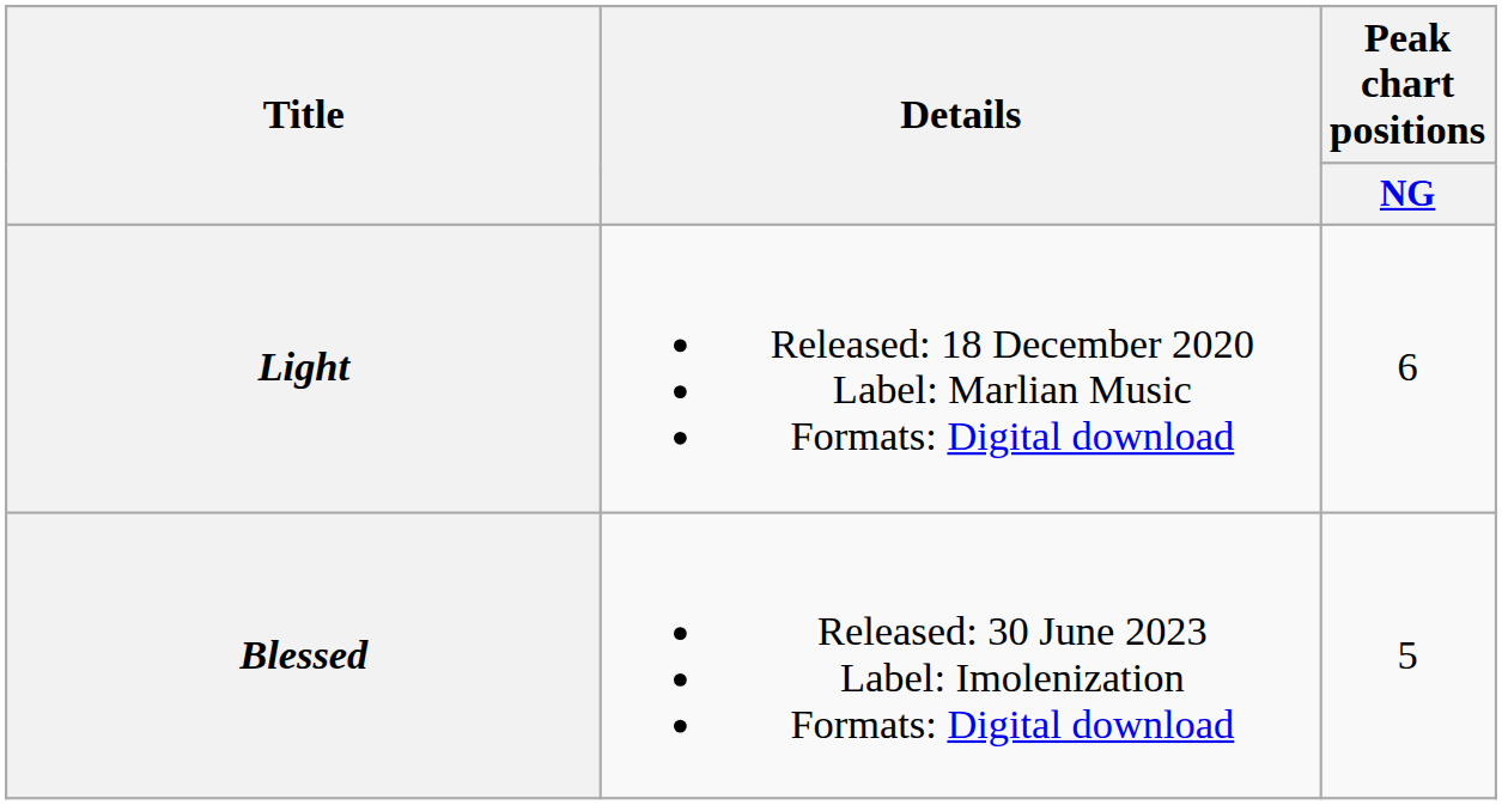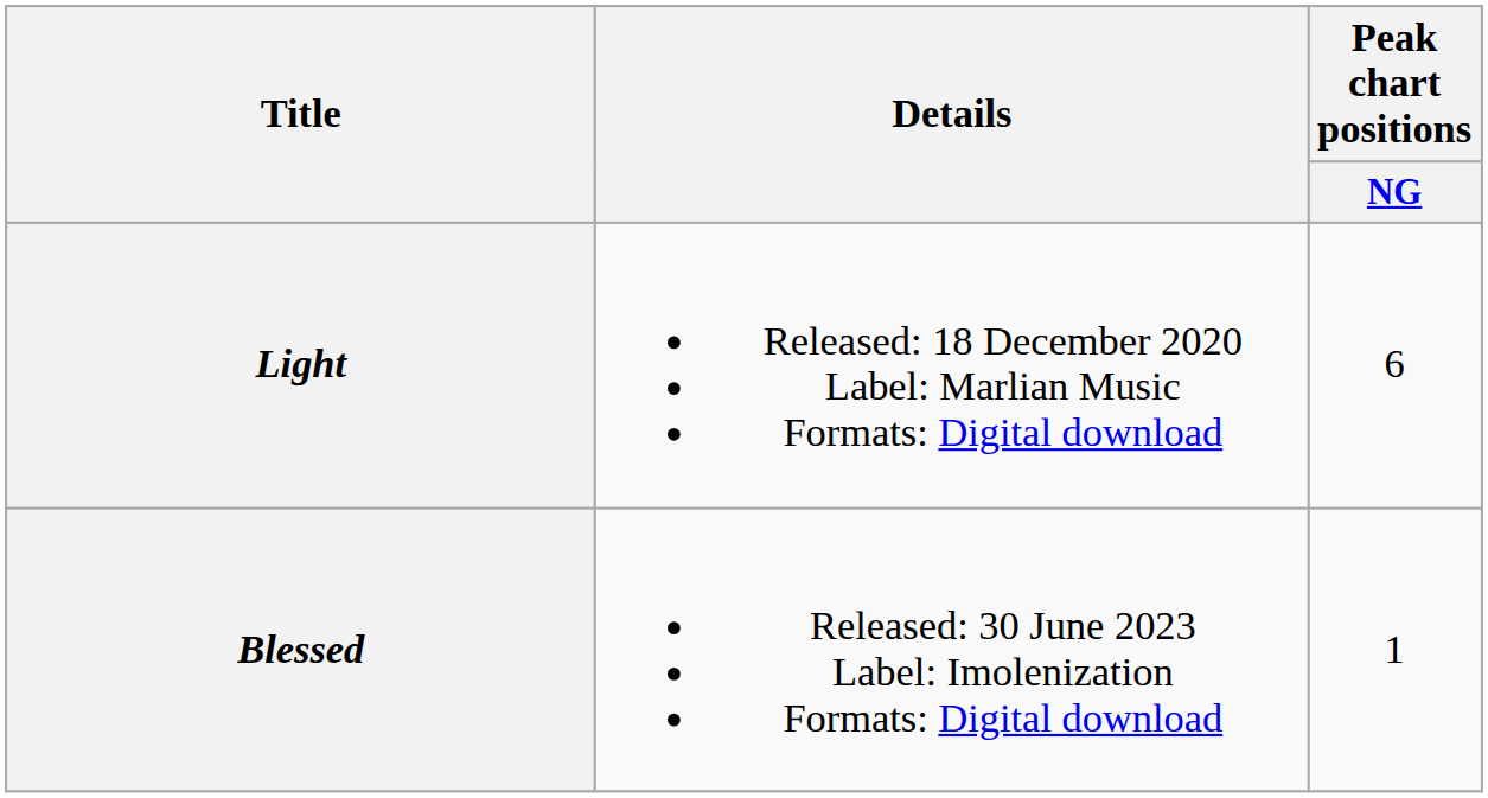 <table class="wikitable plainrowheaders" style="text-align:center;">
 <tr>
 <th scope="col" rowspan="2" style="width:14em;">Title</th>
 <th scope="col" rowspan="2" style="width:17em;">Details</th>
 <th scope="col" colspan="1">Peak chart positions</th>
 </tr>
 <tr>
 <th scope="col" style="width:2.8em;font-size:90%;"><a href='#'>NG</a><br></th>
 </tr>
 <tr>
 <th scope="row"><em>Light</em></th>
 <td><br><ul><li>Released: 18 December 2020</li><li>Label: Marlian Music</li><li>Formats: <a href='#'>Digital download</a></li></ul></td>
 <td>6</td>
 </tr>
 <tr>
 <th scope="row"><em>Blessed</em></th>
 <td><br><ul><li>Released: 30 June 2023</li><li>Label: Imolenization</li><li>Formats: <a href='#'>Digital download</a></li></ul></td>
-<td>5</td>
+<td>1</td>
 </tr>
 </table>
